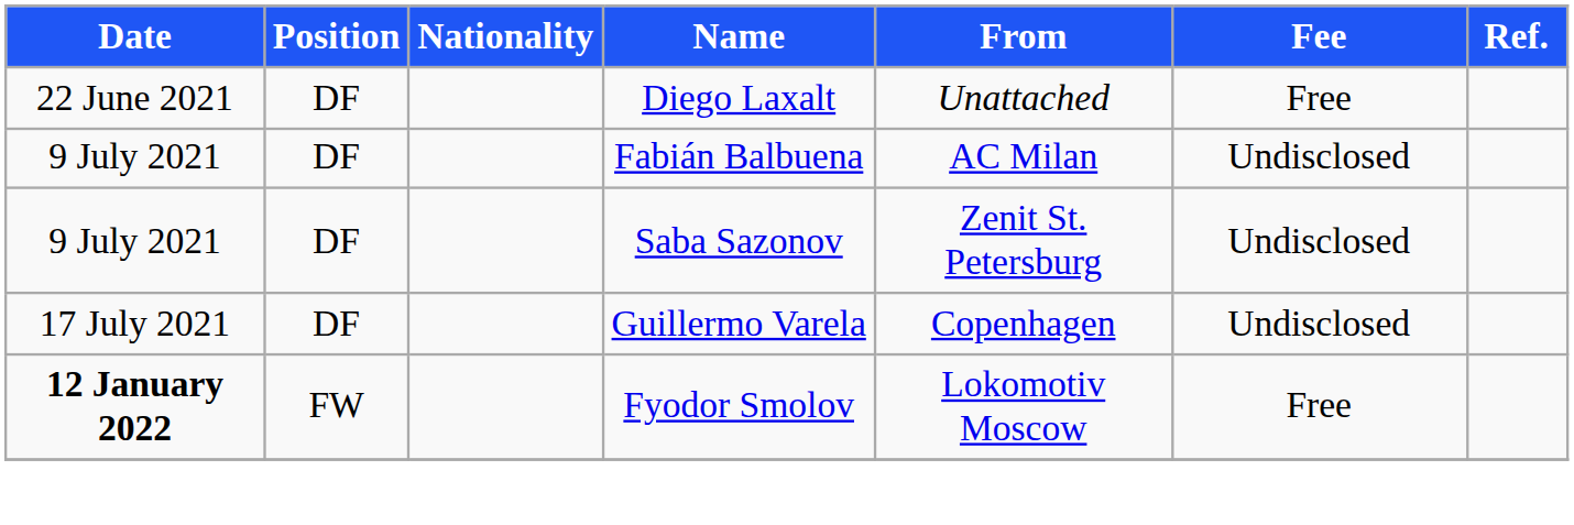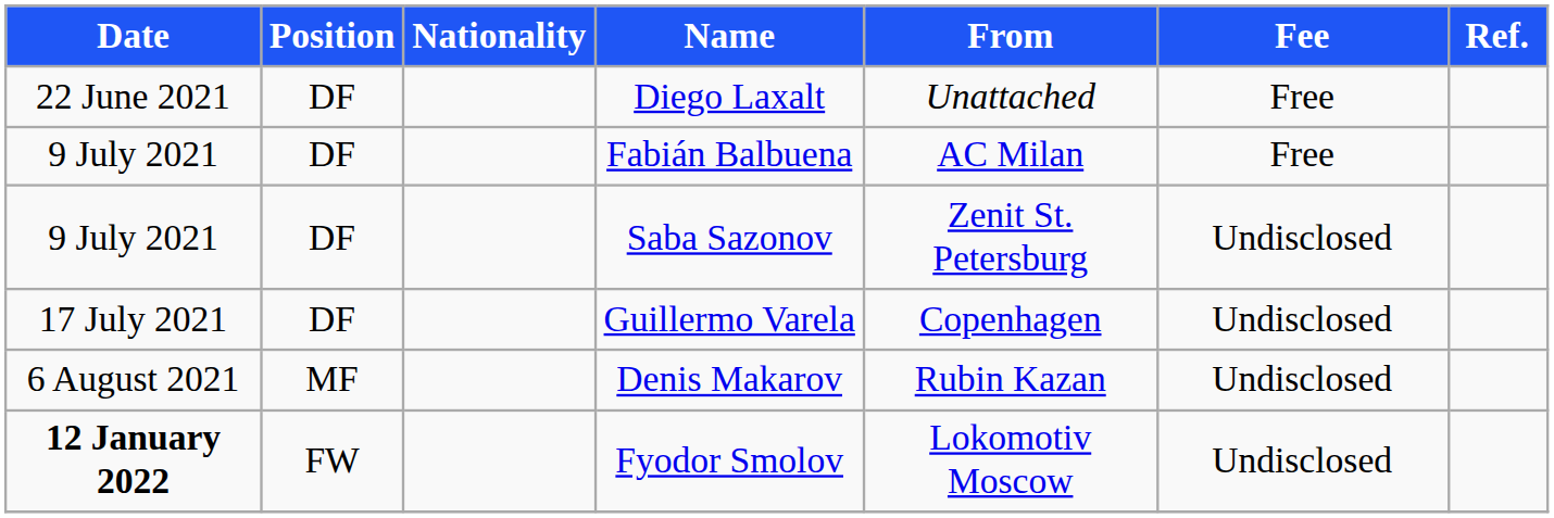 <table class="wikitable"  style="text-align:center; font-size:90%; ">
 <tr>
 <th style="background:#1F56F5; color:white; width:200px;">Date</th>
 <th style="background:#1F56F5; color:white; width:50px;">Position</th>
 <th style="background:#1F56F5; color:white; width:50px;">Nationality</th>
 <th style="background:#1F56F5; color:white; width:200px;">Name</th>
 <th style="background:#1F56F5; color:white; width:200px;">From</th>
 <th style="background:#1F56F5; color:white; width:200px;">Fee</th>
 <th style="background:#1F56F5; color:white; width:50px;">Ref.</th>
 </tr>
 <tr>
 <td>22 June 2021</td>
 <td>DF</td>
 <td></td>
 <td><a href='#'>Diego Laxalt</a></td>
 <td><em>Unattached</em></td>
 <td>Free</td>
 <td></td>
 </tr>
 <tr>
 <td>9 July 2021</td>
 <td>DF</td>
 <td></td>
 <td><a href='#'>Fabián Balbuena</a></td>
 <td><a href='#'>AC Milan</a></td>
-<td>Undisclosed</td>
+<td>Free</td>
 <td></td>
 </tr>
 <tr>
 <td>9 July 2021</td>
 <td>DF</td>
 <td></td>
 <td><a href='#'>Saba Sazonov</a></td>
 <td><a href='#'>Zenit St. Petersburg</a></td>
 <td>Undisclosed</td>
 <td></td>
 </tr>
 <tr>
 <td>17 July 2021</td>
 <td>DF</td>
 <td></td>
 <td><a href='#'>Guillermo Varela</a></td>
 <td><a href='#'>Copenhagen</a></td>
 <td>Undisclosed</td>
 <td></td>
 </tr>
 <tr>
+<td>6 August 2021</td>
+<td>MF</td>
+<td></td>
+<td><a href='#'>Denis Makarov</a></td>
+<td><a href='#'>Rubin Kazan</a></td>
+<td>Undisclosed</td>
+<td></td>
+</tr>
+<tr>
 <td><strong>12 January 2022</strong></td>
 <td>FW</td>
 <td></td>
 <td><a href='#'>Fyodor Smolov</a></td>
 <td><a href='#'>Lokomotiv Moscow</a></td>
-<td>Free</td>
+<td>Undisclosed</td>
 <td></td>
 </tr>
 <tr>
 </tr>
 </table>
